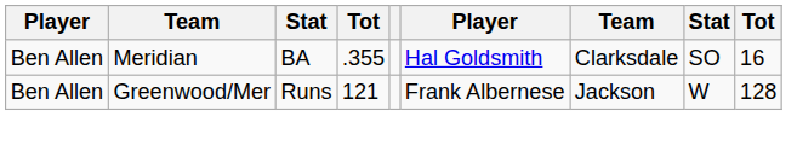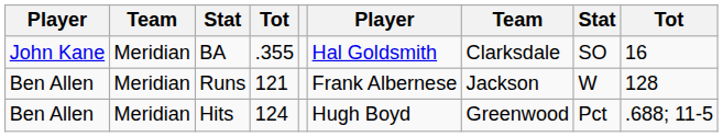 <table class="wikitable">
 <tr>
 <th>Player</th>
 <th>Team</th>
 <th>Stat</th>
 <th>Tot</th>
 <th></th>
 <th>Player</th>
 <th>Team</th>
 <th>Stat</th>
 <th>Tot</th>
 </tr>
 <tr>
-<td>Ben Allen</td>
+<td><a href='#'>John Kane</a></td>
 <td>Meridian</td>
 <td>BA</td>
 <td>.355</td>
 <td></td>
 <td><a href='#'>Hal Goldsmith</a></td>
 <td>Clarksdale</td>
 <td>SO</td>
 <td>16</td>
 </tr>
 <tr>
 <td>Ben Allen</td>
-<td>Greenwood/Mer</td>
+<td>Meridian</td>
 <td>Runs</td>
 <td>121</td>
 <td></td>
 <td>Frank Albernese</td>
 <td>Jackson</td>
 <td>W</td>
 <td>128</td>
 </tr>
+<tr>
+<td>Ben Allen</td>
+<td>Meridian</td>
+<td>Hits</td>
+<td>124</td>
+<td></td>
+<td>Hugh Boyd</td>
+<td>Greenwood</td>
+<td>Pct</td>
+<td>.688; 11-5</td>
+</tr>
 </table>
